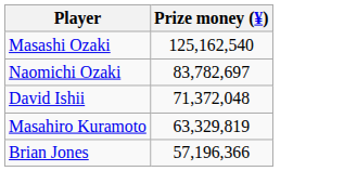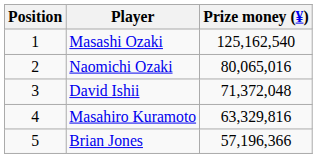 <table class="wikitable">
 <tr>
+<th>Position</th>
 <th>Player</th>
 <th>Prize money (<a href='#'>¥</a>)</th>
 </tr>
 <tr>
+<td align=center>1</td>
 <td> <a href='#'>Masashi Ozaki</a></td>
 <td align=center>125,162,540</td>
 </tr>
 <tr>
+<td align=center>2</td>
 <td> <a href='#'>Naomichi Ozaki</a></td>
-<td align=center>83,782,697</td>
+<td align=center>80,065,016</td>
 </tr>
 <tr>
+<td align=center>3</td>
 <td> <a href='#'>David Ishii</a></td>
 <td align=center>71,372,048</td>
 </tr>
 <tr>
+<td align=center>4</td>
 <td> <a href='#'>Masahiro Kuramoto</a></td>
-<td align=center>63,329,819</td>
+<td align=center>63,329,816</td>
 </tr>
 <tr>
+<td align=center>5</td>
 <td> <a href='#'>Brian Jones</a></td>
 <td align=center>57,196,366</td>
 </tr>
 </table>
